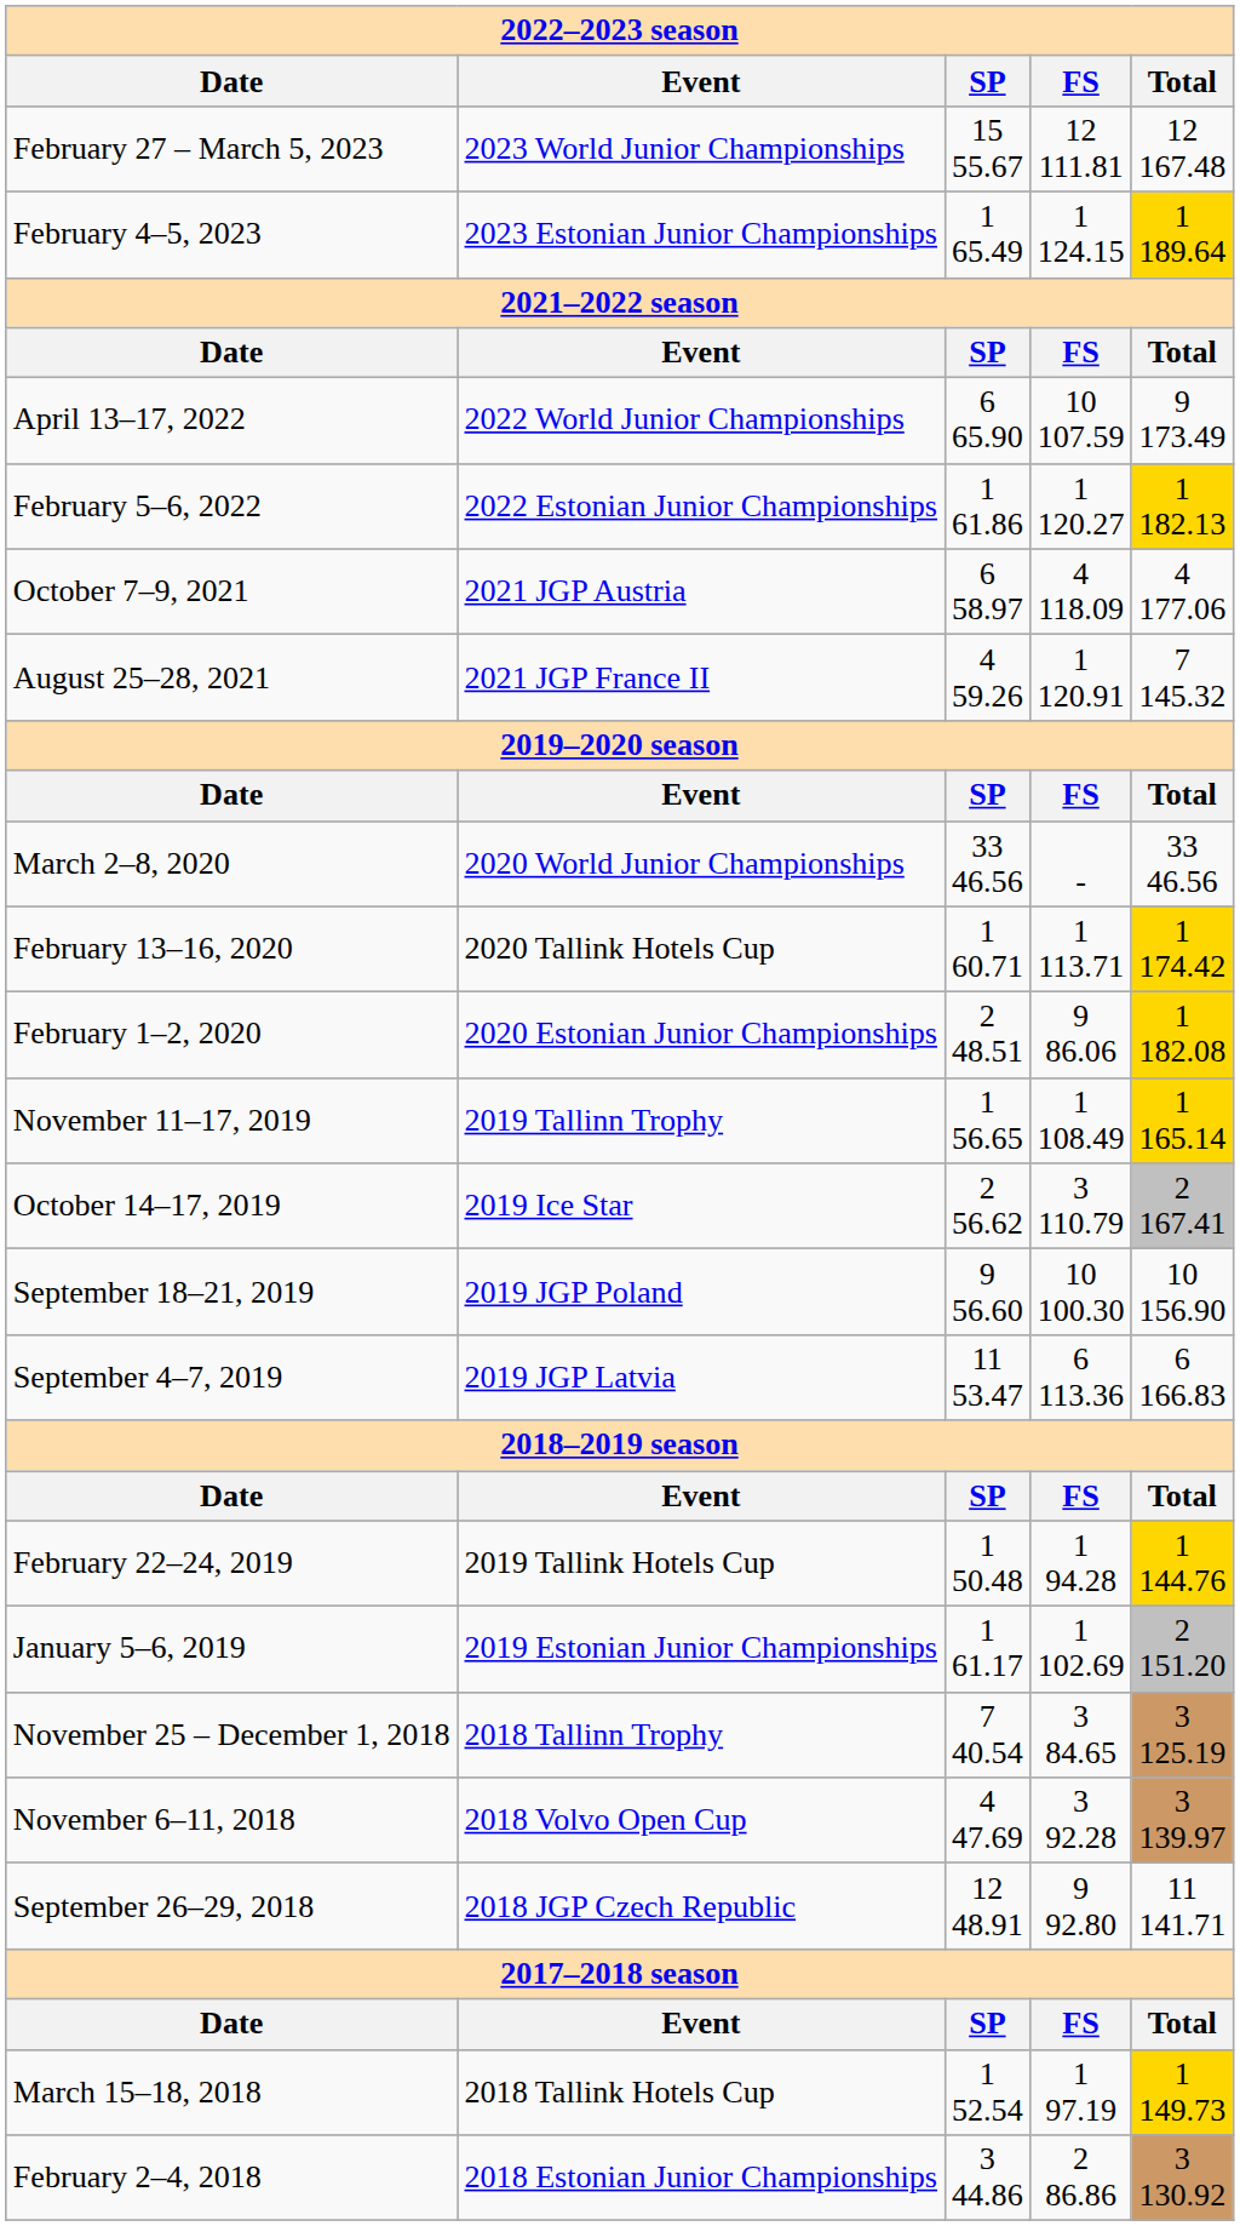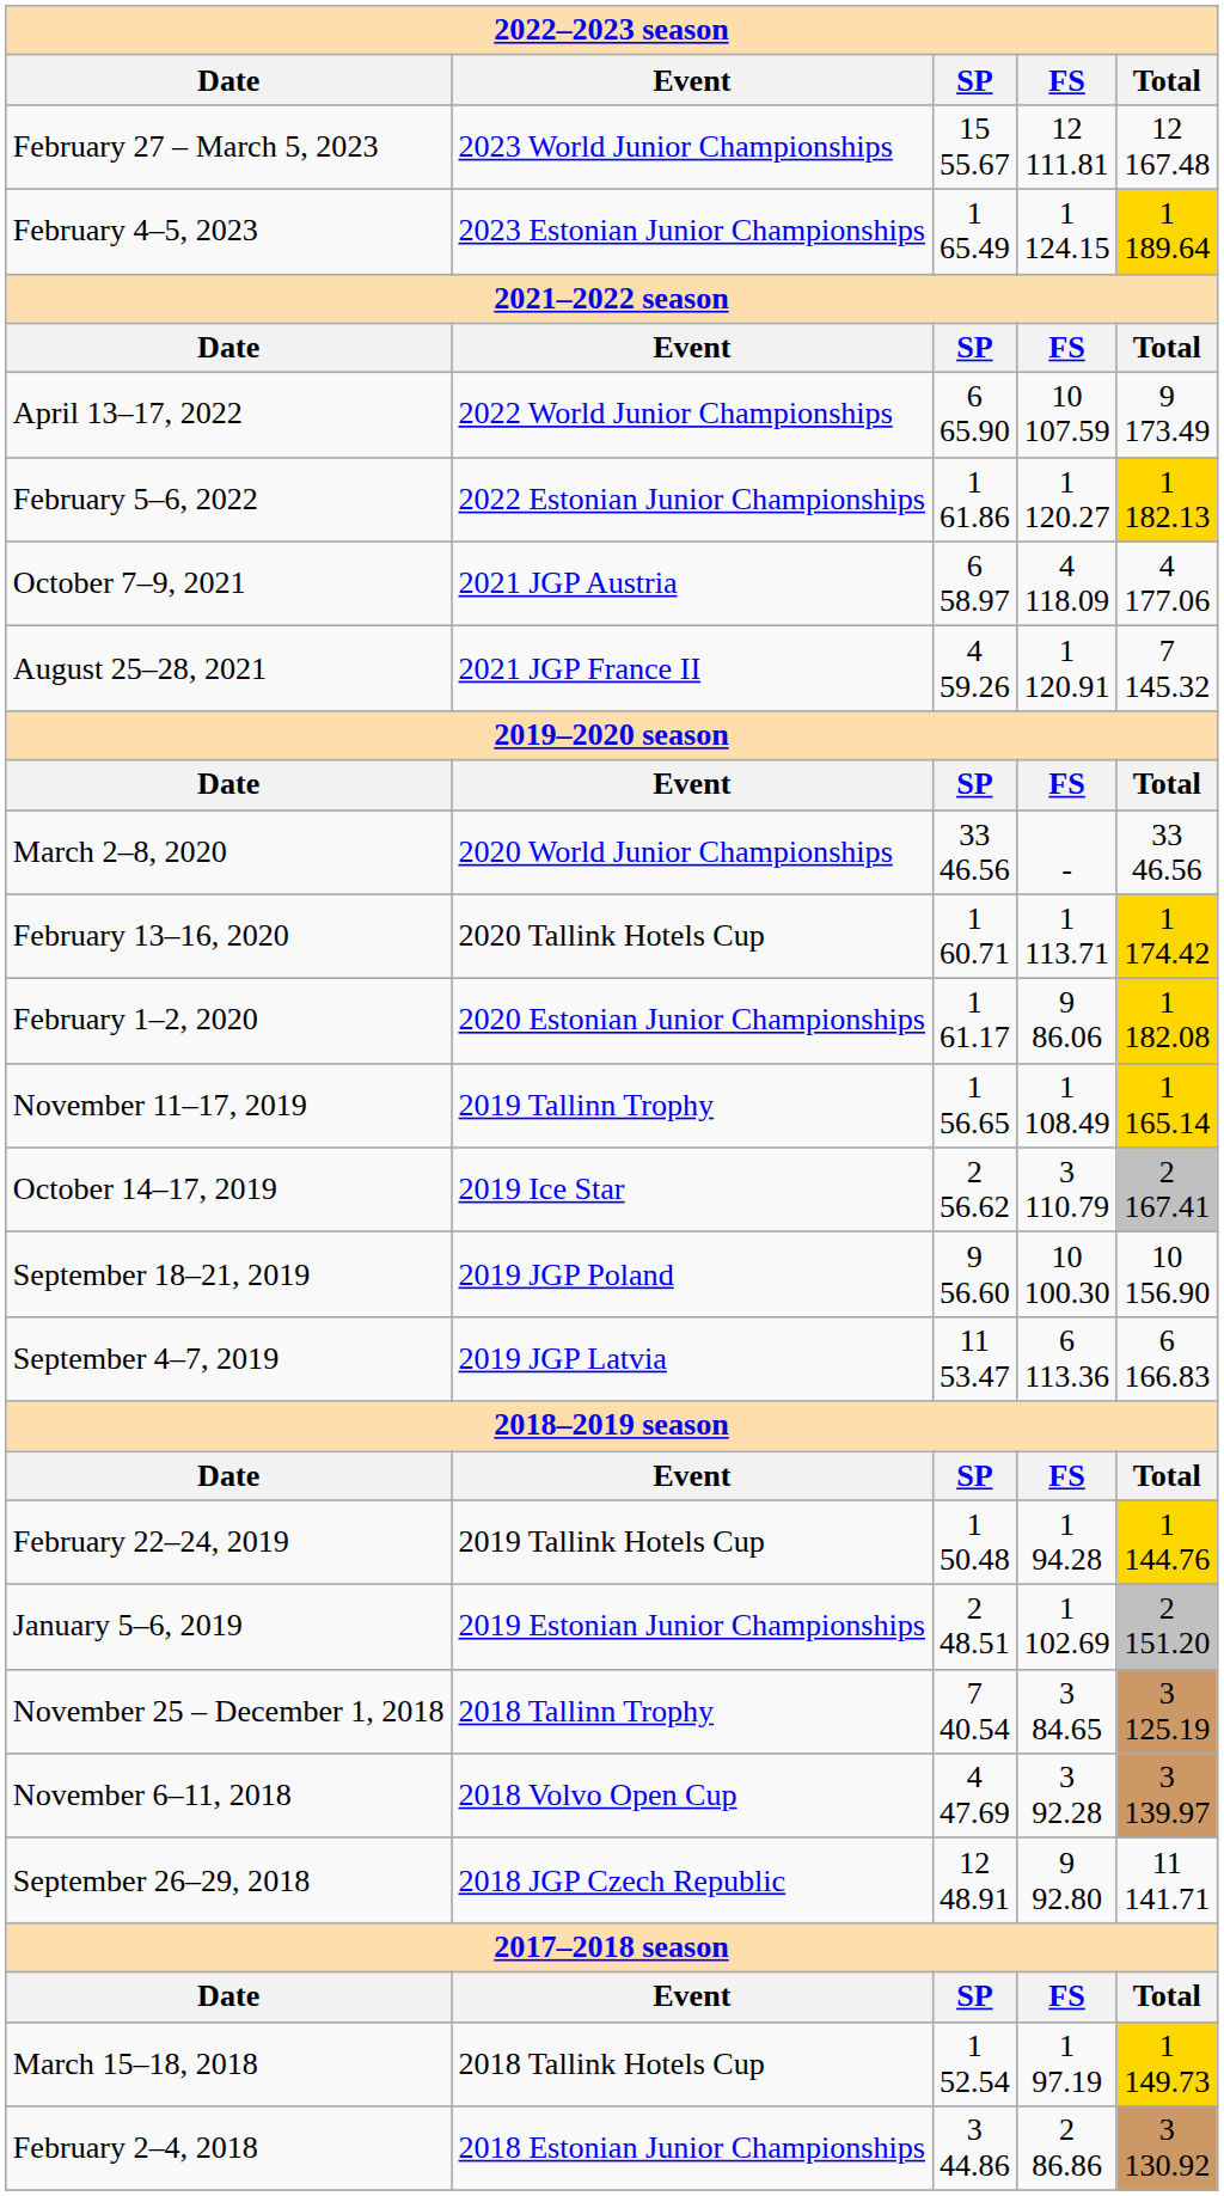 <table class="wikitable">
 <tr>
 <td style="background-color:#ffdead; text-align:center" colspan=5><a href='#'><strong>2022–2023 season</strong></a></td>
 </tr>
 <tr>
 <th>Date</th>
 <th>Event</th>
 <th><a href='#'>SP</a></th>
 <th><a href='#'>FS</a></th>
 <th>Total</th>
 </tr>
 <tr>
 <td>February 27 – March 5, 2023</td>
 <td><a href='#'>2023 World Junior Championships</a></td>
 <td style="text-align:center">15<br> 55.67</td>
 <td style="text-align:center">12<br> 111.81</td>
 <td style="text-align:center">12<br> 167.48</td>
 </tr>
 <tr>
 <td>February 4–5, 2023</td>
 <td><a href='#'>2023 Estonian Junior Championships</a></td>
 <td style="text-align:center">1 <br> 65.49</td>
 <td style="text-align:center">1 <br> 124.15</td>
 <td style="text-align:center; background:gold">1 <br> 189.64</td>
 </tr>
 <tr>
 <td style="background-color:#ffdead; text-align:center" colspan=5><a href='#'><strong>2021–2022 season</strong></a></td>
 </tr>
 <tr>
 <th>Date</th>
 <th>Event</th>
 <th><a href='#'>SP</a></th>
 <th><a href='#'>FS</a></th>
 <th>Total</th>
 </tr>
 <tr>
 <td>April 13–17, 2022</td>
 <td><a href='#'>2022 World Junior Championships</a></td>
 <td style="text-align:center">6 <br> 65.90</td>
 <td style="text-align:center">10 <br> 107.59</td>
 <td style="text-align:center">9 <br> 173.49</td>
 </tr>
 <tr>
 <td>February 5–6, 2022</td>
 <td><a href='#'>2022 Estonian Junior Championships</a></td>
 <td style="text-align:center">1 <br> 61.86</td>
 <td style="text-align:center">1 <br> 120.27</td>
 <td style="text-align:center; background:gold">1 <br> 182.13</td>
 </tr>
 <tr>
 <td>October 7–9, 2021</td>
 <td><a href='#'>2021 JGP Austria</a></td>
 <td style="text-align:center">6 <br> 58.97</td>
 <td style="text-align:center">4 <br> 118.09</td>
 <td style="text-align:center">4 <br> 177.06</td>
 </tr>
 <tr>
 <td>August 25–28, 2021</td>
 <td><a href='#'>2021 JGP France II</a></td>
 <td style="text-align:center">4 <br> 59.26</td>
 <td style="text-align:center">1 <br> 120.91</td>
 <td style="text-align:center">7 <br> 145.32</td>
 </tr>
 <tr>
 <td style="background-color:#ffdead; text-align:center" colspan=5><a href='#'><strong>2019–2020 season</strong></a></td>
 </tr>
 <tr>
 <th>Date</th>
 <th>Event</th>
 <th><a href='#'>SP</a></th>
 <th><a href='#'>FS</a></th>
 <th>Total</th>
 </tr>
 <tr>
 <td>March 2–8, 2020</td>
 <td><a href='#'>2020 World Junior Championships</a></td>
 <td style="text-align:center">33 <br> 46.56</td>
 <td style="text-align:center"><br> -</td>
 <td style="text-align:center">33 <br> 46.56</td>
 </tr>
 <tr>
 <td>February 13–16, 2020</td>
 <td>2020 Tallink Hotels Cup</td>
 <td style="text-align:center">1 <br> 60.71</td>
 <td style="text-align:center">1 <br> 113.71</td>
 <td style="text-align:center; background:gold">1 <br> 174.42</td>
 </tr>
 <tr>
 <td>February 1–2, 2020</td>
 <td><a href='#'>2020 Estonian Junior Championships</a></td>
-<td style="text-align:center">2 <br> 48.51</td>
+<td style="text-align:center">1 <br> 61.17</td>
 <td style="text-align:center">9 <br> 86.06</td>
 <td style="text-align:center; background:gold">1 <br> 182.08</td>
 </tr>
 <tr>
 <td>November 11–17, 2019</td>
 <td><a href='#'>2019 Tallinn Trophy</a></td>
 <td style="text-align:center">1 <br> 56.65</td>
 <td style="text-align:center">1 <br> 108.49</td>
 <td style="text-align:center; background:gold">1 <br> 165.14</td>
 </tr>
 <tr>
 <td>October 14–17, 2019</td>
 <td><a href='#'>2019 Ice Star</a></td>
 <td style="text-align:center">2 <br> 56.62</td>
 <td style="text-align:center">3 <br> 110.79</td>
 <td style="text-align:center; background:silver">2 <br> 167.41</td>
 </tr>
 <tr>
 <td>September 18–21, 2019</td>
 <td><a href='#'>2019 JGP Poland</a></td>
 <td style="text-align:center">9 <br> 56.60</td>
 <td style="text-align:center">10 <br> 100.30</td>
 <td style="text-align:center">10 <br> 156.90</td>
 </tr>
 <tr>
 <td>September 4–7, 2019</td>
 <td><a href='#'>2019 JGP Latvia</a></td>
 <td style="text-align:center">11 <br> 53.47</td>
 <td style="text-align:center">6 <br> 113.36</td>
 <td style="text-align:center">6 <br> 166.83</td>
 </tr>
 <tr>
 <td style="background-color:#ffdead; text-align:center" colspan=5><a href='#'><strong>2018–2019 season</strong></a></td>
 </tr>
 <tr>
 <th>Date</th>
 <th>Event</th>
 <th><a href='#'>SP</a></th>
 <th><a href='#'>FS</a></th>
 <th>Total</th>
 </tr>
 <tr>
 <td>February 22–24, 2019</td>
 <td>2019 Tallink Hotels Cup</td>
 <td style="text-align:center">1 <br> 50.48</td>
 <td style="text-align:center">1 <br> 94.28</td>
 <td style="text-align:center; background:gold">1 <br> 144.76</td>
 </tr>
 <tr>
 <td>January 5–6, 2019</td>
 <td><a href='#'>2019 Estonian Junior Championships</a></td>
-<td style="text-align:center">1 <br> 61.17</td>
+<td style="text-align:center">2 <br> 48.51</td>
 <td style="text-align:center">1 <br> 102.69</td>
 <td style="text-align:center; background:silver">2 <br> 151.20</td>
 </tr>
 <tr>
 <td>November 25 – December 1, 2018</td>
 <td><a href='#'>2018 Tallinn Trophy</a></td>
 <td style="text-align:center">7 <br> 40.54</td>
 <td style="text-align:center">3 <br> 84.65</td>
 <td style="text-align:center; background:#cc9966">3 <br> 125.19</td>
 </tr>
 <tr>
 <td>November 6–11, 2018</td>
 <td><a href='#'>2018 Volvo Open Cup</a></td>
 <td style="text-align:center">4 <br> 47.69</td>
 <td style="text-align:center">3 <br> 92.28</td>
 <td style="text-align:center; background:#cc9966">3 <br> 139.97</td>
 </tr>
 <tr>
 <td>September 26–29, 2018</td>
 <td><a href='#'>2018 JGP Czech Republic</a></td>
 <td style="text-align:center">12 <br> 48.91</td>
 <td style="text-align:center">9 <br> 92.80</td>
 <td style="text-align:center">11 <br> 141.71</td>
 </tr>
 <tr>
 <td style="background-color:#ffdead; text-align:center" colspan=5><a href='#'><strong>2017–2018 season</strong></a></td>
 </tr>
 <tr>
 <th>Date</th>
 <th>Event</th>
 <th><a href='#'>SP</a></th>
 <th><a href='#'>FS</a></th>
 <th>Total</th>
 </tr>
 <tr>
 <td>March 15–18, 2018</td>
 <td>2018 Tallink Hotels Cup</td>
 <td style="text-align:center">1 <br> 52.54</td>
 <td style="text-align:center">1 <br> 97.19</td>
 <td style="text-align:center; background:gold">1 <br> 149.73</td>
 </tr>
 <tr>
 <td>February 2–4, 2018</td>
 <td><a href='#'>2018 Estonian Junior Championships</a></td>
 <td style="text-align:center">3 <br> 44.86</td>
 <td style="text-align:center">2 <br> 86.86</td>
 <td style="text-align:center; background:#cc9966">3 <br> 130.92</td>
 </tr>
 </table>
